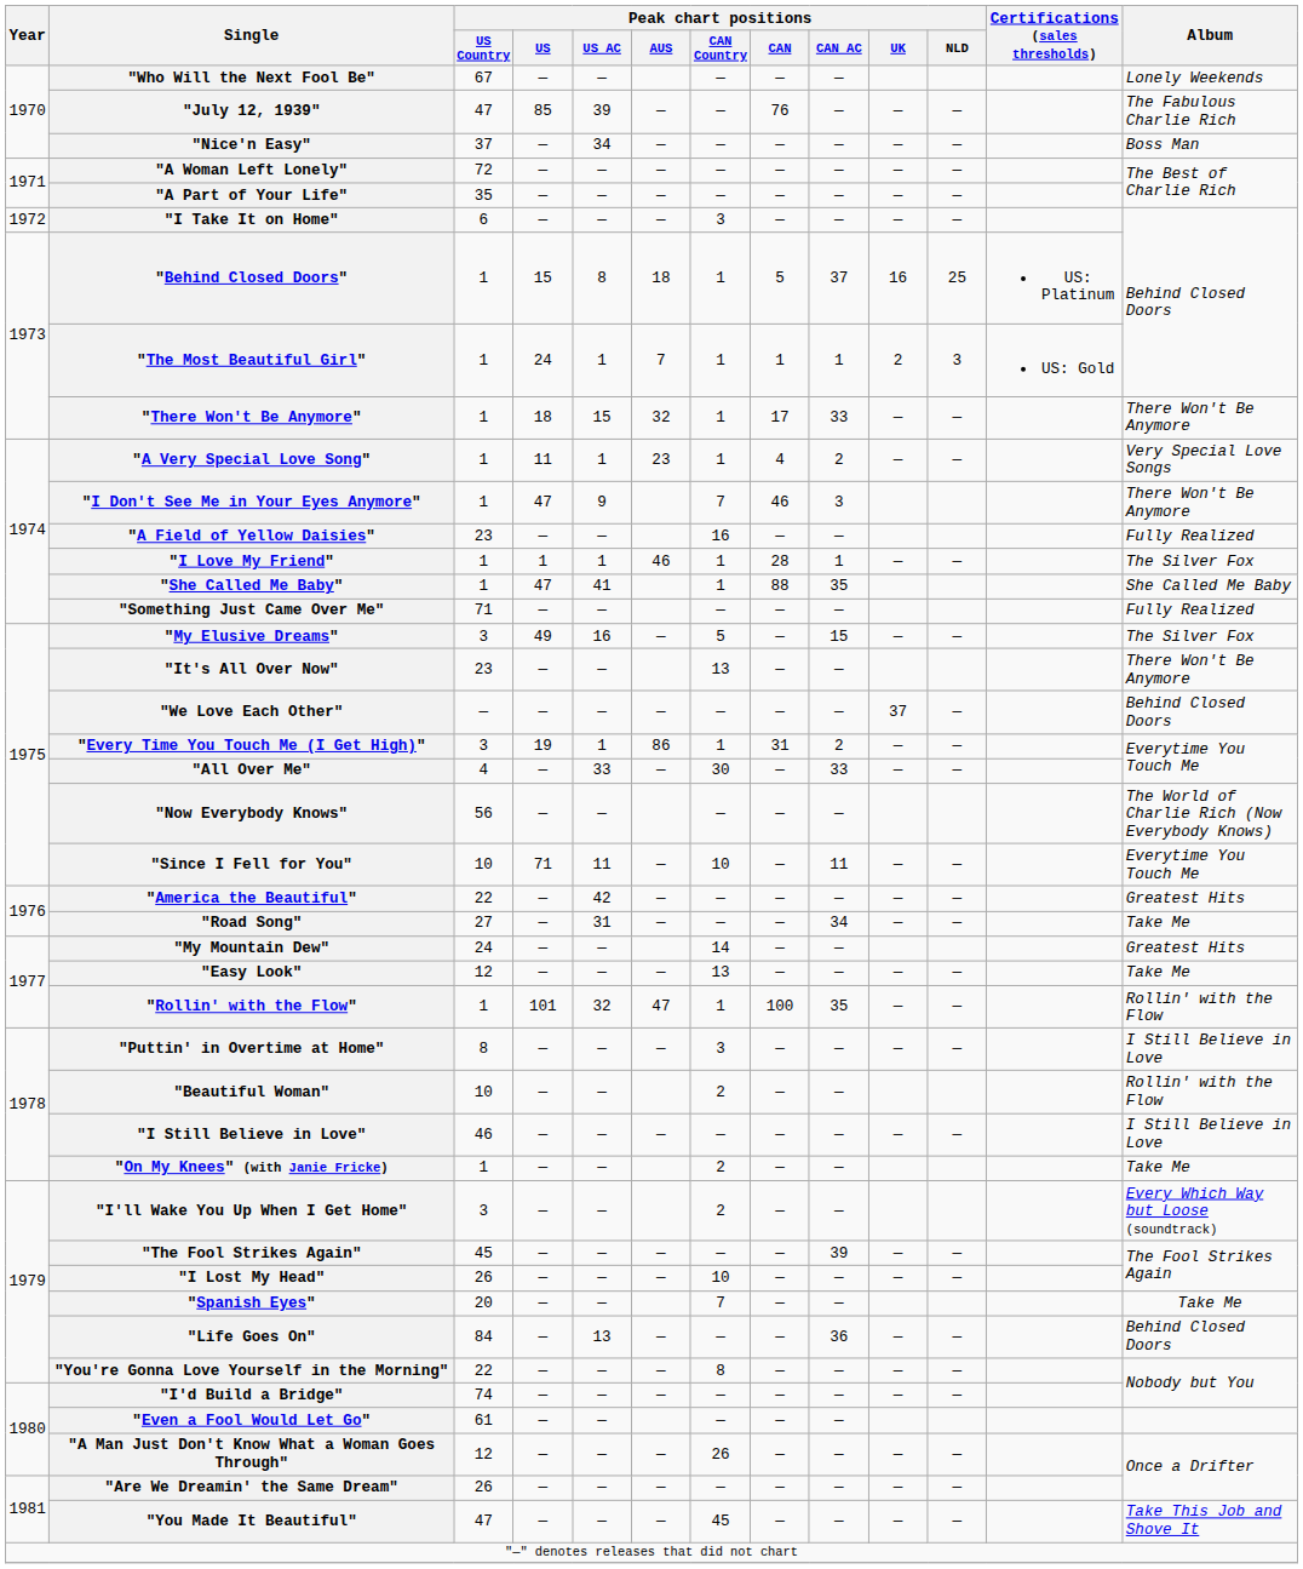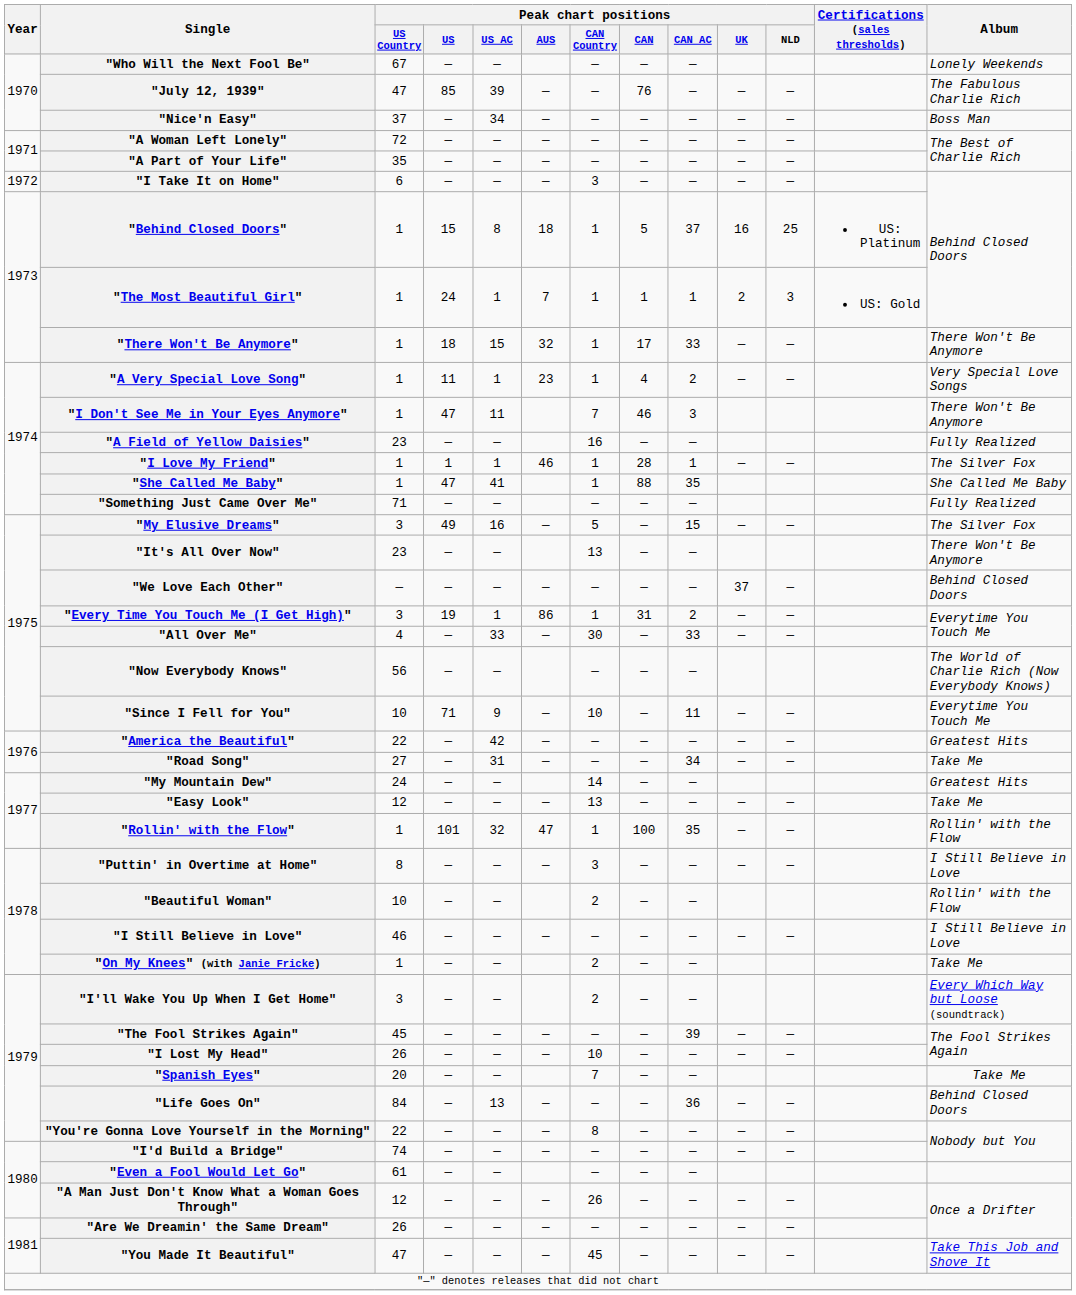 <table class="wikitable plainrowheaders" style="text-align:center;">
 <tr>
 <th rowspan="2">Year</th>
 <th rowspan="2" style="width:26em;">Single</th>
 <th colspan="9">Peak chart positions</th>
 <th rowspan="2" style="width:8em;"><a href='#'>Certifications</a><br><small>(<a href='#'>sales thresholds</a>)</small></th>
 <th rowspan="2" style="width:11em;">Album</th>
 </tr>
 <tr style="font-size:smaller;">
 <th width="45"><a href='#'>US Country</a><br></th>
 <th width="45"><a href='#'>US</a><br></th>
 <th width="45"><a href='#'>US AC</a></th>
 <th width="45"><a href='#'>AUS</a></th>
 <th width="45"><a href='#'>CAN Country</a></th>
 <th width="45"><a href='#'>CAN</a></th>
 <th width="45"><a href='#'>CAN AC</a></th>
 <th width="45"><a href='#'>UK</a></th>
 <th width="45">NLD</th>
 </tr>
 <tr>
 <td rowspan="3">1970</td>
 <th scope="row">"Who Will the Next Fool Be"</th>
 <td>67</td>
 <td>—</td>
 <td>—</td>
 <td></td>
 <td>—</td>
 <td>—</td>
 <td>—</td>
 <td></td>
 <td></td>
 <td></td>
 <td align="left"><em>Lonely Weekends</em></td>
 </tr>
 <tr>
 <th scope="row">"July 12, 1939"</th>
 <td>47</td>
 <td>85</td>
 <td>39</td>
 <td>—</td>
 <td>—</td>
 <td>76</td>
 <td>—</td>
 <td>—</td>
 <td>—</td>
 <td></td>
 <td align="left"><em>The Fabulous Charlie Rich</em></td>
 </tr>
 <tr>
 <th scope="row">"Nice'n Easy"</th>
 <td>37</td>
 <td>—</td>
 <td>34</td>
 <td>—</td>
 <td>—</td>
 <td>—</td>
 <td>—</td>
 <td>—</td>
 <td>—</td>
 <td></td>
 <td align="left"><em>Boss Man</em></td>
 </tr>
 <tr>
 <td rowspan="2">1971</td>
 <th scope="row">"A Woman Left Lonely"</th>
 <td>72</td>
 <td>—</td>
 <td>—</td>
 <td>—</td>
 <td>—</td>
 <td>—</td>
 <td>—</td>
 <td>—</td>
 <td>—</td>
 <td></td>
 <td align="left" rowspan="2"><em>The Best of Charlie Rich</em></td>
 </tr>
 <tr>
 <th scope="row">"A Part of Your Life"</th>
 <td>35</td>
 <td>—</td>
 <td>—</td>
 <td>—</td>
 <td>—</td>
 <td>—</td>
 <td>—</td>
 <td>—</td>
 <td>—</td>
 <td></td>
 </tr>
 <tr>
 <td>1972</td>
 <th scope="row">"I Take It on Home"</th>
 <td>6</td>
 <td>—</td>
 <td>—</td>
 <td>—</td>
 <td>3</td>
 <td>—</td>
 <td>—</td>
 <td>—</td>
 <td>—</td>
 <td></td>
 <td align="left" rowspan="3"><em>Behind Closed Doors</em></td>
 </tr>
 <tr>
 <td rowspan="3">1973</td>
 <th scope="row">"<a href='#'>Behind Closed Doors</a>"</th>
 <td>1</td>
 <td>15</td>
 <td>8</td>
 <td>18</td>
 <td>1</td>
 <td>5</td>
 <td>37</td>
 <td>16</td>
 <td>25</td>
 <td><br><ul><li>US: Platinum</li></ul></td>
 </tr>
 <tr>
 <th scope="row">"<a href='#'>The Most Beautiful Girl</a>"</th>
 <td>1</td>
 <td>24</td>
 <td>1</td>
 <td>7</td>
 <td>1</td>
 <td>1</td>
 <td>1</td>
 <td>2</td>
 <td>3</td>
 <td><br><ul><li>US: Gold</li></ul></td>
 </tr>
 <tr>
 <th scope="row">"<a href='#'>There Won't Be Anymore</a>"</th>
 <td>1</td>
 <td>18</td>
 <td>15</td>
 <td>32</td>
 <td>1</td>
 <td>17</td>
 <td>33</td>
 <td>—</td>
 <td>—</td>
 <td></td>
 <td align="left"><em>There Won't Be Anymore</em></td>
 </tr>
 <tr>
 <td rowspan="6">1974</td>
 <th scope="row">"<a href='#'>A Very Special Love Song</a>"</th>
 <td>1</td>
 <td>11</td>
 <td>1</td>
 <td>23</td>
 <td>1</td>
 <td>4</td>
 <td>2</td>
 <td>—</td>
 <td>—</td>
 <td></td>
 <td align="left"><em>Very Special Love Songs</em></td>
 </tr>
 <tr>
 <th scope="row">"<a href='#'>I Don't See Me in Your Eyes Anymore</a>"</th>
 <td>1</td>
 <td>47</td>
-<td>9</td>
+<td>11</td>
 <td></td>
 <td>7</td>
 <td>46</td>
 <td>3</td>
 <td></td>
 <td></td>
 <td></td>
 <td align="left"><em>There Won't Be Anymore</em></td>
 </tr>
 <tr>
 <th scope="row">"<a href='#'>A Field of Yellow Daisies</a>"</th>
 <td>23</td>
 <td>—</td>
 <td>—</td>
 <td></td>
 <td>16</td>
 <td>—</td>
 <td>—</td>
 <td></td>
 <td></td>
 <td></td>
 <td align="left"><em>Fully Realized</em></td>
 </tr>
 <tr>
 <th scope="row">"<a href='#'>I Love My Friend</a>"</th>
 <td>1</td>
 <td>1</td>
 <td>1</td>
 <td>46</td>
 <td>1</td>
 <td>28</td>
 <td>1</td>
 <td>—</td>
 <td>—</td>
 <td></td>
 <td align="left"><em>The Silver Fox</em></td>
 </tr>
 <tr>
 <th scope="row">"<a href='#'>She Called Me Baby</a>"</th>
 <td>1</td>
 <td>47</td>
 <td>41</td>
 <td></td>
 <td>1</td>
 <td>88</td>
 <td>35</td>
 <td></td>
 <td></td>
 <td></td>
 <td align="left"><em>She Called Me Baby</em></td>
 </tr>
 <tr>
 <th scope="row">"Something Just Came Over Me"</th>
 <td>71</td>
 <td>—</td>
 <td>—</td>
 <td></td>
 <td>—</td>
 <td>—</td>
 <td>—</td>
 <td></td>
 <td></td>
 <td></td>
 <td align="left"><em>Fully Realized</em></td>
 </tr>
 <tr>
 <td rowspan="7">1975</td>
 <th scope="row">"<a href='#'>My Elusive Dreams</a>"</th>
 <td>3</td>
 <td>49</td>
 <td>16</td>
 <td>—</td>
 <td>5</td>
 <td>—</td>
 <td>15</td>
 <td>—</td>
 <td>—</td>
 <td></td>
 <td align="left"><em>The Silver Fox</em></td>
 </tr>
 <tr>
 <th scope="row">"It's All Over Now"</th>
 <td>23</td>
 <td>—</td>
 <td>—</td>
 <td></td>
 <td>13</td>
 <td>—</td>
 <td>—</td>
 <td></td>
 <td></td>
 <td></td>
 <td align="left"><em>There Won't Be Anymore</em></td>
 </tr>
 <tr>
 <th scope="row">"We Love Each Other"</th>
 <td>—</td>
 <td>—</td>
 <td>—</td>
 <td>—</td>
 <td>—</td>
 <td>—</td>
 <td>—</td>
 <td>37</td>
 <td>—</td>
 <td></td>
 <td align="left"><em>Behind Closed Doors</em></td>
 </tr>
 <tr>
 <th scope="row">"<a href='#'>Every Time You Touch Me (I Get High)</a>"</th>
 <td>3</td>
 <td>19</td>
 <td>1</td>
 <td>86</td>
 <td>1</td>
 <td>31</td>
 <td>2</td>
 <td>—</td>
 <td>—</td>
 <td></td>
 <td align="left" rowspan="2"><em>Everytime You Touch Me</em></td>
 </tr>
 <tr>
 <th scope="row">"All Over Me"</th>
 <td>4</td>
 <td>—</td>
 <td>33</td>
 <td>—</td>
 <td>30</td>
 <td>—</td>
 <td>33</td>
 <td>—</td>
 <td>—</td>
 <td></td>
 </tr>
 <tr>
 <th scope="row">"Now Everybody Knows"</th>
 <td>56</td>
 <td>—</td>
 <td>—</td>
 <td></td>
 <td>—</td>
 <td>—</td>
 <td>—</td>
 <td></td>
 <td></td>
 <td></td>
 <td align="left"><em>The World of Charlie Rich (Now Everybody Knows)</em></td>
 </tr>
 <tr>
 <th scope="row">"Since I Fell for You"</th>
 <td>10</td>
 <td>71</td>
-<td>11</td>
+<td>9</td>
 <td>—</td>
 <td>10</td>
 <td>—</td>
 <td>11</td>
 <td>—</td>
 <td>—</td>
 <td></td>
 <td align="left"><em>Everytime You Touch Me</em></td>
 </tr>
 <tr>
 <td rowspan="2">1976</td>
 <th scope="row">"<a href='#'>America the Beautiful</a>"</th>
 <td>22</td>
 <td>—</td>
 <td>42</td>
 <td>—</td>
 <td>—</td>
 <td>—</td>
 <td>—</td>
 <td>—</td>
 <td>—</td>
 <td></td>
 <td align="left"><em>Greatest Hits</em></td>
 </tr>
 <tr>
 <th scope="row">"Road Song"</th>
 <td>27</td>
 <td>—</td>
 <td>31</td>
 <td>—</td>
 <td>—</td>
 <td>—</td>
 <td>34</td>
 <td>—</td>
 <td>—</td>
 <td></td>
 <td align="left"><em>Take Me</em></td>
 </tr>
 <tr>
 <td rowspan="3">1977</td>
 <th scope="row">"My Mountain Dew"</th>
 <td>24</td>
 <td>—</td>
 <td>—</td>
 <td></td>
 <td>14</td>
 <td>—</td>
 <td>—</td>
 <td></td>
 <td></td>
 <td></td>
 <td align="left"><em>Greatest Hits</em></td>
 </tr>
 <tr>
 <th scope="row">"Easy Look"</th>
 <td>12</td>
 <td>—</td>
 <td>—</td>
 <td>—</td>
 <td>13</td>
 <td>—</td>
 <td>—</td>
 <td>—</td>
 <td>—</td>
 <td></td>
 <td align="left"><em>Take Me</em></td>
 </tr>
 <tr>
 <th scope="row">"<a href='#'>Rollin' with the Flow</a>"</th>
 <td>1</td>
 <td>101</td>
 <td>32</td>
 <td>47</td>
 <td>1</td>
 <td>100</td>
 <td>35</td>
 <td>—</td>
 <td>—</td>
 <td></td>
 <td align="left"><em>Rollin' with the Flow</em></td>
 </tr>
 <tr>
 <td rowspan="4">1978</td>
 <th scope="row">"Puttin' in Overtime at Home"</th>
 <td>8</td>
 <td>—</td>
 <td>—</td>
 <td>—</td>
 <td>3</td>
 <td>—</td>
 <td>—</td>
 <td>—</td>
 <td>—</td>
 <td></td>
 <td align="left"><em>I Still Believe in Love</em></td>
 </tr>
 <tr>
 <th scope="row">"Beautiful Woman"</th>
 <td>10</td>
 <td>—</td>
 <td>—</td>
 <td></td>
 <td>2</td>
 <td>—</td>
 <td>—</td>
 <td></td>
 <td></td>
 <td></td>
 <td align="left"><em>Rollin' with the Flow</em></td>
 </tr>
 <tr>
 <th scope="row">"I Still Believe in Love"</th>
 <td>46</td>
 <td>—</td>
 <td>—</td>
 <td>—</td>
 <td>—</td>
 <td>—</td>
 <td>—</td>
 <td>—</td>
 <td>—</td>
 <td></td>
 <td align="left"><em>I Still Believe in Love</em></td>
 </tr>
 <tr>
 <th scope="row">"<a href='#'>On My Knees</a>" <small>(with <a href='#'>Janie Fricke</a>)</small></th>
 <td>1</td>
 <td>—</td>
 <td>—</td>
 <td></td>
 <td>2</td>
 <td>—</td>
 <td>—</td>
 <td></td>
 <td></td>
 <td></td>
 <td align="left"><em>Take Me</em></td>
 </tr>
 <tr>
 <td rowspan="6">1979</td>
 <th scope="row">"I'll Wake You Up When I Get Home"</th>
 <td>3</td>
 <td>—</td>
 <td>—</td>
 <td></td>
 <td>2</td>
 <td>—</td>
 <td>—</td>
 <td></td>
 <td></td>
 <td></td>
 <td align="left"><em><a href='#'>Every Which Way but Loose</a></em> <small>(soundtrack)</small></td>
 </tr>
 <tr>
 <th scope="row">"The Fool Strikes Again"</th>
 <td>45</td>
 <td>—</td>
 <td>—</td>
 <td>—</td>
 <td>—</td>
 <td>—</td>
 <td>39</td>
 <td>—</td>
 <td>—</td>
 <td></td>
 <td align="left" rowspan="2"><em>The Fool Strikes Again</em></td>
 </tr>
 <tr>
 <th scope="row">"I Lost My Head"</th>
 <td>26</td>
 <td>—</td>
 <td>—</td>
 <td>—</td>
 <td>10</td>
 <td>—</td>
 <td>—</td>
 <td>—</td>
 <td>—</td>
 <td></td>
 </tr>
 <tr>
 <th scope="row">"<a href='#'>Spanish Eyes</a>"</th>
 <td>20</td>
 <td>—</td>
 <td>—</td>
 <td></td>
 <td>7</td>
 <td>—</td>
 <td>—</td>
 <td></td>
 <td></td>
 <td></td>
 <td><em>Take Me</em></td>
 </tr>
 <tr>
 <th scope="row">"Life Goes On"</th>
 <td>84</td>
 <td>—</td>
 <td>13</td>
 <td>—</td>
 <td>—</td>
 <td>—</td>
 <td>36</td>
 <td>—</td>
 <td>—</td>
 <td></td>
 <td align="left"><em>Behind Closed Doors</em></td>
 </tr>
 <tr>
 <th scope="row">"You're Gonna Love Yourself in the Morning"</th>
 <td>22</td>
 <td>—</td>
 <td>—</td>
 <td>—</td>
 <td>8</td>
 <td>—</td>
 <td>—</td>
 <td>—</td>
 <td>—</td>
 <td></td>
 <td rowspan="2" align="left"><em>Nobody but You</em></td>
 </tr>
 <tr>
 <td rowspan="3">1980</td>
 <th scope="row">"I'd Build a Bridge"</th>
 <td>74</td>
 <td>—</td>
 <td>—</td>
 <td>—</td>
 <td>—</td>
 <td>—</td>
 <td>—</td>
 <td>—</td>
 <td>—</td>
 <td></td>
 </tr>
 <tr>
 <th scope="row">"<a href='#'>Even a Fool Would Let Go</a>"</th>
 <td>61</td>
 <td>—</td>
 <td>—</td>
 <td></td>
 <td>—</td>
 <td>—</td>
 <td>—</td>
 <td></td>
 <td></td>
 <td></td>
 </tr>
 <tr>
 <th scope="row">"A Man Just Don't Know What a Woman Goes Through"</th>
 <td>12</td>
 <td>—</td>
 <td>—</td>
 <td>—</td>
 <td>26</td>
 <td>—</td>
 <td>—</td>
 <td>—</td>
 <td>—</td>
 <td></td>
 <td align="left" rowspan="2"><em>Once a Drifter</em></td>
 </tr>
 <tr>
 <td rowspan="2">1981</td>
 <th scope="row">"Are We Dreamin' the Same Dream"</th>
 <td>26</td>
 <td>—</td>
 <td>—</td>
 <td>—</td>
 <td>—</td>
 <td>—</td>
 <td>—</td>
 <td>—</td>
 <td>—</td>
 <td></td>
 </tr>
 <tr>
 <th scope="row">"You Made It Beautiful"</th>
 <td>47</td>
 <td>—</td>
 <td>—</td>
 <td>—</td>
 <td>45</td>
 <td>—</td>
 <td>—</td>
 <td>—</td>
 <td>—</td>
 <td></td>
 <td align="left"><em><a href='#'>Take This Job and Shove It</a></em> </td>
 </tr>
 <tr>
 <td colspan="13" style="font-size:8pt">"—" denotes releases that did not chart</td>
 </tr>
 <tr>
 </tr>
 </table>
